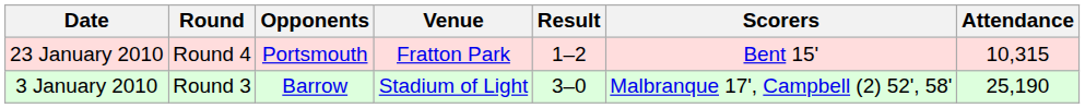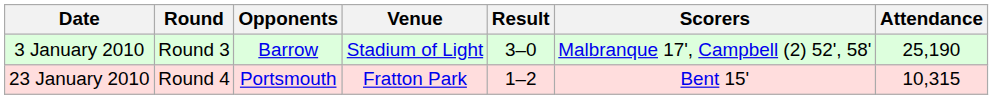 <table class="wikitable" style="text-align:center">
 <tr>
 <th>Date</th>
 <th>Round</th>
 <th>Opponents</th>
 <th>Venue</th>
 <th>Result</th>
 <th>Scorers</th>
 <th>Attendance</th>
 </tr>
+<tr bgcolor="#ddffdd">
+<td>3 January 2010</td>
+<td>Round 3</td>
+<td><a href='#'>Barrow</a></td>
+<td><a href='#'>Stadium of Light</a></td>
+<td>3–0</td>
+<td><a href='#'>Malbranque</a> 17', <a href='#'>Campbell</a> (2) 52', 58'</td>
+<td>25,190</td>
+</tr>
 <tr bgcolor="#ffdddd">
 <td>23 January 2010</td>
 <td>Round 4</td>
 <td><a href='#'>Portsmouth</a></td>
 <td><a href='#'>Fratton Park</a></td>
 <td>1–2</td>
 <td><a href='#'>Bent</a> 15'</td>
 <td>10,315</td>
 </tr>
-<tr bgcolor="#ddffdd">
-<td>3 January 2010</td>
-<td>Round 3</td>
-<td><a href='#'>Barrow</a></td>
-<td><a href='#'>Stadium of Light</a></td>
-<td>3–0</td>
-<td><a href='#'>Malbranque</a> 17', <a href='#'>Campbell</a> (2) 52', 58'</td>
-<td>25,190</td>
-</tr>
 </table>
